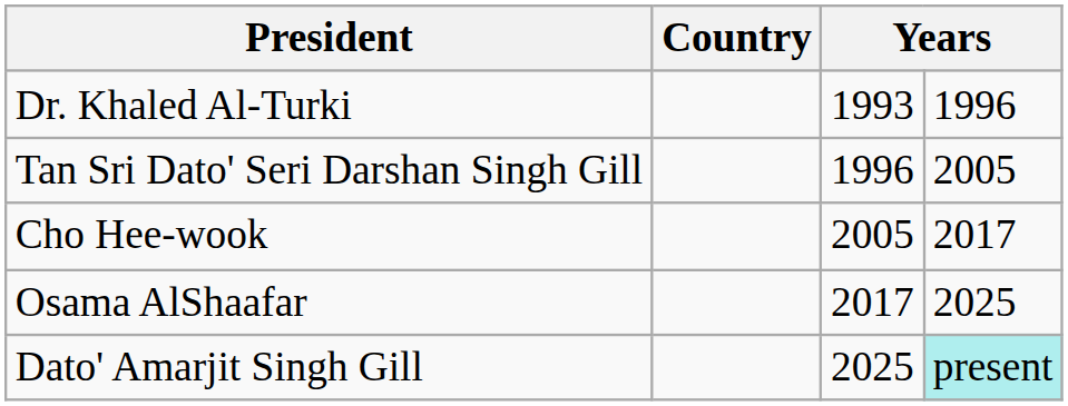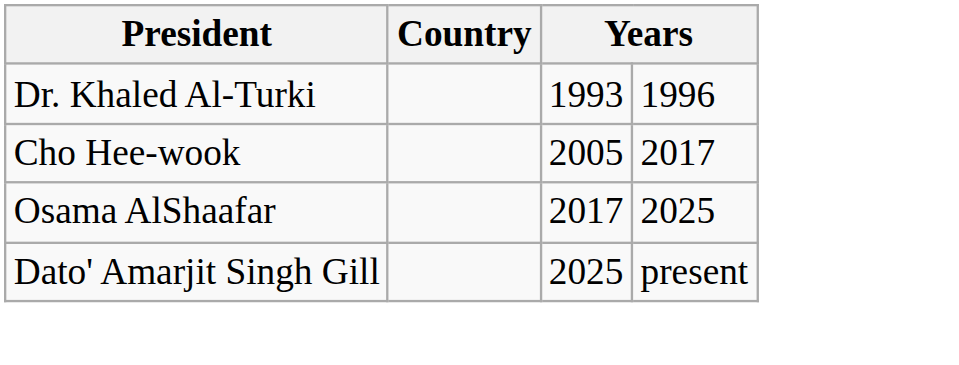 <table class="wikitable">
 <tr>
 <th>President</th>
 <th>Country</th>
 <th colspan=2>Years</th>
 </tr>
 <tr>
 <td>Dr. Khaled Al-Turki</td>
 <td></td>
 <td>1993</td>
 <td>1996</td>
-</tr>
-<tr>
-<td>Tan Sri Dato' Seri Darshan Singh Gill</td>
-<td></td>
-<td>1996</td>
-<td>2005</td>
 </tr>
 <tr>
 <td>Cho Hee-wook</td>
 <td></td>
 <td>2005</td>
 <td>2017</td>
 </tr>
 <tr>
 <td>Osama AlShaafar</td>
 <td></td>
 <td>2017</td>
 <td>2025</td>
 </tr>
 <tr>
 <td>Dato' Amarjit Singh Gill</td>
 <td></td>
 <td>2025</td>
-<td style="background: paleturquoise;">present</td>
+<td>present</td>
 </tr>
 </table>
